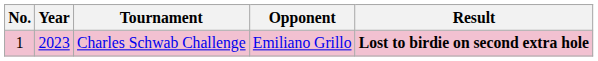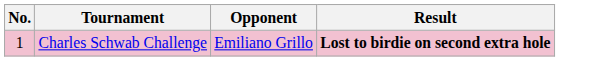 <table class="wikitable" style="font-size:95%;">
 <tr>
 <th>No.</th>
-<th>Year</th>
 <th>Tournament</th>
 <th>Opponent</th>
 <th>Result</th>
 </tr>
 <tr style="background:#F2C1D1;">
 <td align=center>1</td>
-<td><a href='#'>2023</a></td>
 <td><a href='#'>Charles Schwab Challenge</a></td>
 <td> <a href='#'>Emiliano Grillo</a></td>
 <td><strong>Lost to birdie on second extra hole</strong></td>
 </tr>
 </table>
